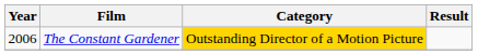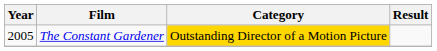 <table class="wikitable">
 <tr>
 <th>Year</th>
 <th>Film</th>
 <th>Category</th>
 <th>Result</th>
 </tr>
 <tr>
-<td>2006</td>
+<td>2005</td>
 <td><em><a href='#'>The Constant Gardener</a></em></td>
 <td style="background: gold;">Outstanding Director of a Motion Picture</td>
 <td></td>
 </tr>
 <tr>
 </tr>
 </table>
